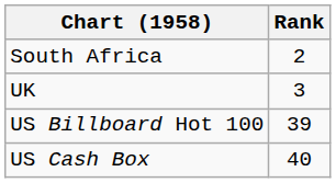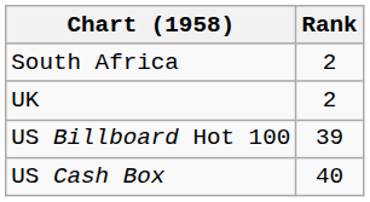 <table class="wikitable sortable">
 <tr>
 <th>Chart (1958)</th>
 <th>Rank</th>
 </tr>
 <tr>
 <td>South Africa</td>
 <td align="center">2</td>
 </tr>
 <tr>
 <td>UK</td>
-<td style="text-align:center;">3</td>
+<td style="text-align:center;">2</td>
 </tr>
 <tr>
 <td>US <em>Billboard</em> Hot 100</td>
 <td style="text-align:center;">39</td>
 </tr>
 <tr>
 <td>US <em>Cash Box</em></td>
 <td style="text-align:center;">40</td>
 </tr>
 </table>
